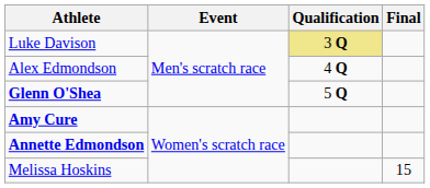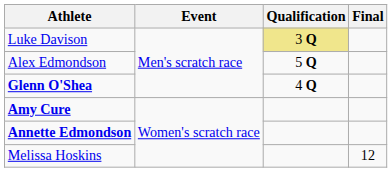 <table class="wikitable" style="font-size:90%;">
 <tr>
 <th>Athlete</th>
 <th>Event</th>
 <th>Qualification</th>
 <th>Final</th>
 </tr>
 <tr align=center>
 <td align=left><a href='#'>Luke Davison</a></td>
 <td align=left rowspan=3><a href='#'>Men's scratch race</a></td>
 <td style="background: khaki;">3 <strong>Q</strong></td>
 <td></td>
 </tr>
 <tr align=center>
 <td align=left><a href='#'>Alex Edmondson</a></td>
-<td>4 <strong>Q</strong></td>
+<td>5 <strong>Q</strong></td>
 <td></td>
 </tr>
 <tr align=center>
 <td align=left><strong><a href='#'>Glenn O'Shea</a></strong></td>
-<td>5 <strong>Q</strong></td>
+<td>4 <strong>Q</strong></td>
 <td></td>
 </tr>
 <tr align=center>
 <td align=left><strong><a href='#'>Amy Cure</a></strong></td>
 <td align=left rowspan=3><a href='#'>Women's scratch race</a></td>
 <td></td>
 <td></td>
 </tr>
 <tr align=center>
 <td align=left><strong><a href='#'>Annette Edmondson</a></strong></td>
 <td></td>
 <td></td>
 </tr>
 <tr align=center>
 <td align=left><a href='#'>Melissa Hoskins</a></td>
 <td></td>
-<td>15</td>
+<td>12</td>
 </tr>
 </table>
